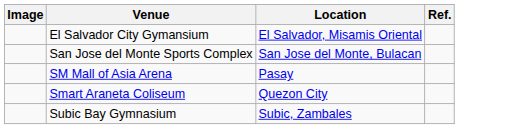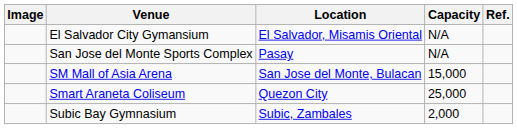 <table class="wikitable sortable" style="font-size: 90%">
 <tr>
 <th class=unsortable>Image</th>
 <th>Venue</th>
 <th>Location</th>
+<th>Capacity</th>
 <th class=unsortable>Ref.</th>
 </tr>
 <tr>
 <td></td>
 <td>El Salvador City Gymansium</td>
 <td><a href='#'>El Salvador, Misamis Oriental</a></td>
+<td>N/A</td>
 <td></td>
 </tr>
 <tr>
 <td></td>
 <td>San Jose del Monte Sports Complex</td>
-<td><a href='#'>San Jose del Monte, Bulacan</a></td>
+<td><a href='#'>Pasay</a></td>
+<td>N/A</td>
 <td></td>
 </tr>
 <tr>
 <td></td>
 <td><a href='#'>SM Mall of Asia Arena</a></td>
-<td><a href='#'>Pasay</a></td>
+<td><a href='#'>San Jose del Monte, Bulacan</a></td>
+<td>15,000</td>
 <td></td>
 </tr>
 <tr>
 <td></td>
 <td><a href='#'>Smart Araneta Coliseum</a></td>
 <td><a href='#'>Quezon City</a></td>
+<td>25,000</td>
 <td></td>
 </tr>
 <tr>
 <td></td>
 <td>Subic Bay Gymnasium</td>
 <td><a href='#'>Subic, Zambales</a></td>
+<td>2,000</td>
 <td></td>
 </tr>
 </table>
